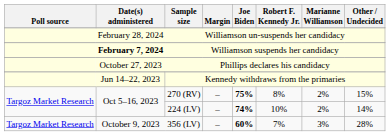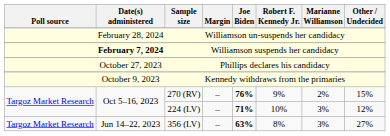 <table class="wikitable tpl-blanktable" style="font-size:90%;text-align:center;">
 <tr valign=bottom style="font-size:90%;">
 <th>Poll source</th>
 <th>Date(s)<br>administered</th>
 <th>Sample<br>size</th>
 <th>Margin<br></th>
 <th>Joe<br>Biden</th>
 <th>Robert F.<br>Kennedy Jr.</th>
 <th>Marianne<br>Williamson</th>
 <th>Other /<br>Undecided</th>
 </tr>
 <tr>
 </tr>
 <tr style=background:lightyellow>
 <td style=border-right-style:hidden></td>
 <td style=border-right-style:hidden>February 28, 2024</td>
 <td colspan=8>Williamson un-suspends her candidacy</td>
 </tr>
 <tr>
 </tr>
 <tr style=background:lightyellow>
 <td style=border-right-style:hidden></td>
 <td style=border-right-style:hidden><strong>February 7, 2024</strong></td>
 <td colspan=8>Williamson suspends her candidacy</td>
 </tr>
 <tr>
 </tr>
 <tr style=background:lightyellow>
 <td style=border-right-style:hidden></td>
 <td style=border-right-style:hidden>October 27, 2023</td>
 <td colspan=8>Phillips declares his candidacy</td>
 </tr>
 <tr>
 </tr>
 <tr style=background:lightyellow>
 <td style=border-right-style:hidden></td>
-<td>Jun 14–22, 2023</td>
+<td style=border-right-style:hidden>October 9, 2023</td>
 <td colspan=8>Kennedy withdraws from the primaries</td>
 </tr>
 <tr>
 <td rowspan="2"><a href='#'>Targoz Market Research</a></td>
 <td rowspan="2">Oct 5–16, 2023</td>
 <td>270 (RV)</td>
 <td>–</td>
-<td><strong>75%</strong></td>
-<td>8%</td>
+<td><strong>76%</strong></td>
+<td>9%</td>
 <td>2%</td>
 <td>15%</td>
 </tr>
 <tr>
 <td>224 (LV)</td>
 <td>–</td>
-<td><strong>74%</strong></td>
+<td><strong>71%</strong></td>
 <td>10%</td>
-<td>2%</td>
-<td>14%</td>
+<td>3%</td>
+<td>12%</td>
 </tr>
 <tr>
 <td><a href='#'>Targoz Market Research</a></td>
-<td style=border-right-style:hidden>October 9, 2023</td>
+<td>Jun 14–22, 2023</td>
 <td>356 (LV)</td>
 <td>–</td>
-<td><strong>60%</strong></td>
-<td>7%</td>
+<td><strong>63%</strong></td>
+<td>8%</td>
 <td>3%</td>
-<td>28%</td>
+<td>27%</td>
 </tr>
 </table>
